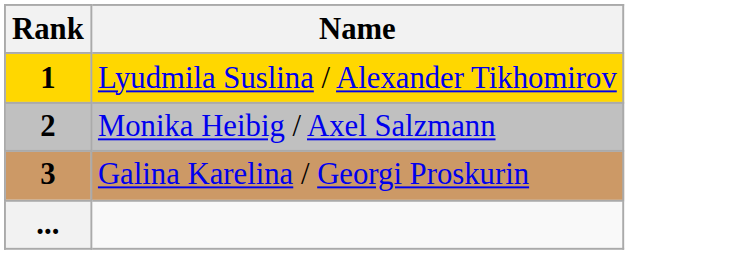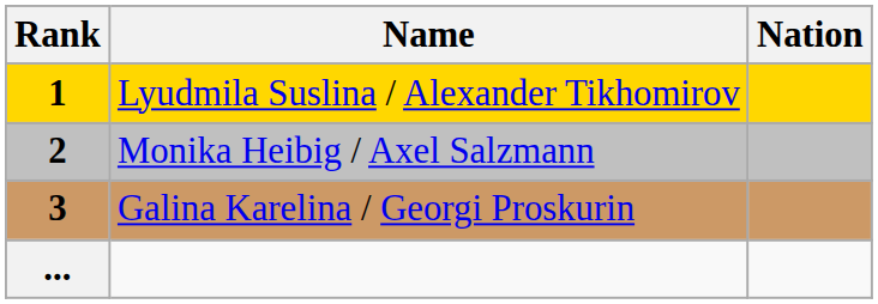 <table class="wikitable">
 <tr>
 <th>Rank</th>
 <th>Name</th>
+<th>Nation</th>
 </tr>
 <tr bgcolor="gold">
 <td align="center"><strong>1</strong></td>
 <td><a href='#'>Lyudmila Suslina</a> / <a href='#'>Alexander Tikhomirov</a></td>
+<td></td>
 </tr>
 <tr bgcolor="silver">
 <td align="center"><strong>2</strong></td>
 <td><a href='#'>Monika Heibig</a> / <a href='#'>Axel Salzmann</a></td>
+<td></td>
 </tr>
 <tr bgcolor="cc9966">
 <td align="center"><strong>3</strong></td>
 <td><a href='#'>Galina Karelina</a> / <a href='#'>Georgi Proskurin</a></td>
+<td></td>
 </tr>
 <tr>
 <th>...</th>
 <td></td>
+<td></td>
 </tr>
 </table>
